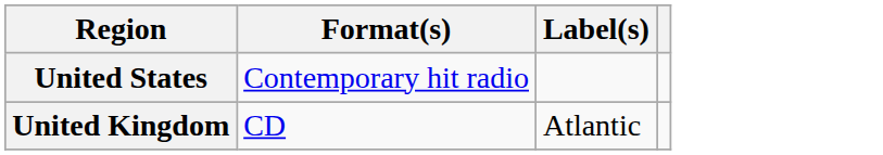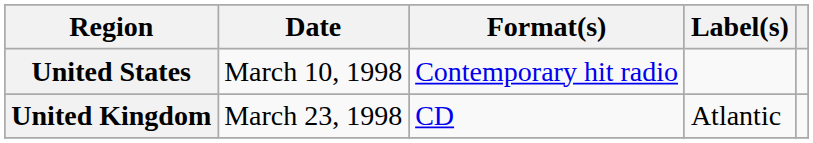 <table class="wikitable sortable plainrowheaders">
 <tr>
 <th scope="col">Region</th>
+<th scope="col">Date</th>
 <th scope="col">Format(s)</th>
 <th scope="col">Label(s)</th>
 <th scope="col"></th>
 </tr>
 <tr>
 <th scope="row">United States</th>
+<td>March 10, 1998</td>
 <td><a href='#'>Contemporary hit radio</a></td>
 <td></td>
 <td></td>
 </tr>
 <tr>
 <th scope="row">United Kingdom</th>
+<td>March 23, 1998</td>
 <td><a href='#'>CD</a></td>
 <td>Atlantic</td>
 <td></td>
 </tr>
 </table>
